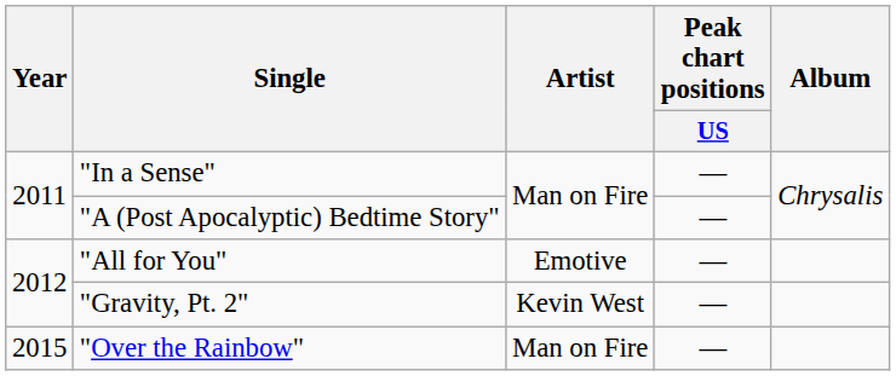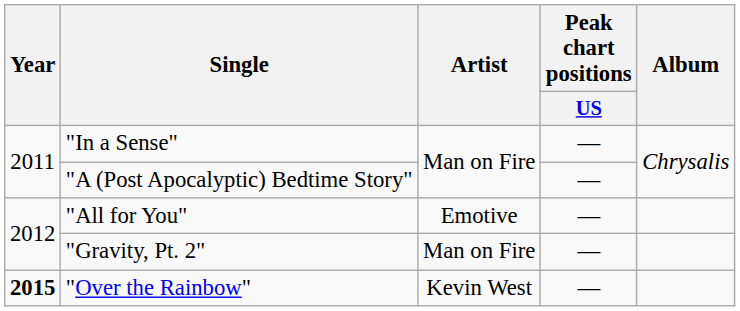 <table class="wikitable plainrowheaders" style="text-align:center">
 <tr>
 <th scope="col" rowspan="2">Year</th>
 <th scope="col" rowspan="2">Single</th>
 <th scope="col" rowspan="2">Artist</th>
 <th scope="col" colspan="1">Peak chart positions</th>
 <th scope="col" rowspan="2">Album</th>
 </tr>
 <tr>
 <th scope="col" style="width:3em;font-size:90%;"><a href='#'>US</a><br></th>
 </tr>
 <tr>
 <td rowspan="2">2011</td>
 <td align=left>"In a Sense"</td>
 <td rowspan="2">Man on Fire</td>
 <td>—</td>
 <td align="left" rowspan="2"><em>Chrysalis</em></td>
 </tr>
 <tr>
 <td align=left>"A (Post Apocalyptic) Bedtime Story"</td>
 <td>—</td>
 </tr>
 <tr>
 <td rowspan="2">2012</td>
 <td align=left>"All for You"</td>
 <td>Emotive</td>
 <td>—</td>
 <td></td>
 </tr>
 <tr>
 <td align=left>"Gravity, Pt. 2"</td>
+<td>Man on Fire</td>
+<td>—</td>
+<td></td>
+</tr>
+<tr>
+<td rowspan="1"><strong>2015</strong></td>
+<td align=left>"<a href='#'>Over the Rainbow</a>"</td>
 <td>Kevin West</td>
 <td>—</td>
 <td></td>
 </tr>
-<tr>
-<td rowspan="1">2015</td>
-<td align=left>"<a href='#'>Over the Rainbow</a>"</td>
-<td>Man on Fire</td>
-<td>—</td>
-<td></td>
-</tr>
 </table>
